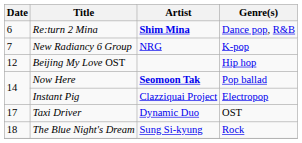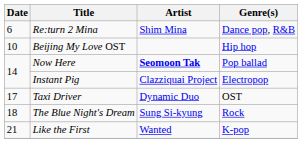 <table class="wikitable" style="text-align: left;">
 <tr>
 <th>Date</th>
 <th>Title</th>
 <th>Artist</th>
 <th>Genre(s)</th>
 </tr>
 <tr>
 <td>6</td>
 <td><em>Re:turn 2 Mina</em></td>
-<td><strong><a href='#'>Shim Mina</a></strong></td>
+<td><a href='#'>Shim Mina</a></td>
 <td><a href='#'>Dance pop</a>, <a href='#'>R&B</a></td>
 </tr>
 <tr>
-<td rowspan="1">7</td>
-<td><em>New Radiancy 6 Group</em></td>
-<td><a href='#'>NRG</a></td>
-<td><a href='#'>K-pop</a></td>
-</tr>
-<tr>
-<td>12</td>
+<td>10</td>
 <td><em>Beijing My Love</em> OST</td>
 <td></td>
 <td><a href='#'>Hip hop</a></td>
 </tr>
 <tr>
 <td rowspan="2">14</td>
 <td><em>Now Here</em></td>
 <td><strong><a href='#'>Seomoon Tak</a></strong></td>
 <td><a href='#'>Pop ballad</a></td>
 </tr>
 <tr>
 <td><em>Instant Pig</em></td>
 <td><a href='#'>Clazziquai Project</a></td>
 <td><a href='#'>Electropop</a></td>
 </tr>
 <tr>
 <td>17</td>
 <td><em>Taxi Driver</em></td>
 <td><a href='#'>Dynamic Duo</a></td>
 <td>OST</td>
 </tr>
 <tr>
 <td>18</td>
 <td><em>The Blue Night's Dream</em></td>
 <td><a href='#'>Sung Si-kyung</a></td>
 <td><a href='#'>Rock</a></td>
 </tr>
 <tr>
+<td rowspan="1">21</td>
+<td><em>Like the First</em></td>
+<td><a href='#'>Wanted</a></td>
+<td><a href='#'>K-pop</a></td>
+</tr>
+<tr>
 </tr>
 </table>
